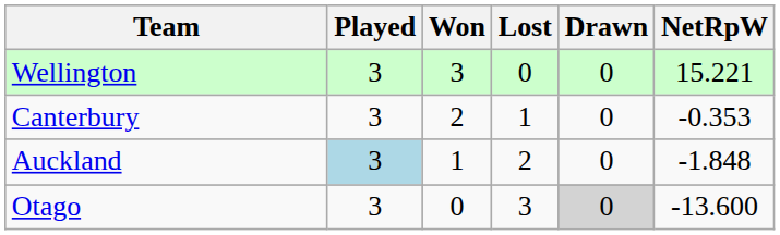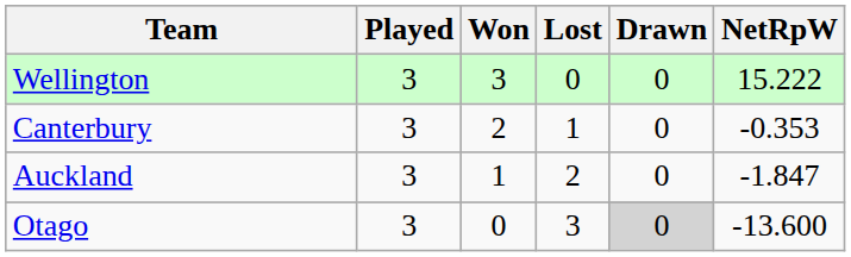 <table class="wikitable" style="text-align:center;">
 <tr>
 <th width=175>Team</th>
 <th style="width:30px;" abbr="Played">Played</th>
 <th style="width:30px;" abbr="Won">Won</th>
 <th style="width:30px;" abbr="Lost">Lost</th>
 <th style="width:30px;" abbr="Drawn">Drawn</th>
 <th style="width:30px;" abbr="NetRpW">NetRpW</th>
 </tr>
 <tr style="background:#cfc">
 <td style="text-align:left;"><a href='#'>Wellington</a></td>
 <td>3</td>
 <td>3</td>
 <td>0</td>
 <td>0</td>
-<td>15.221</td>
+<td>15.222</td>
 </tr>
 <tr>
 <td style="text-align:left;"><a href='#'>Canterbury</a></td>
 <td>3</td>
 <td>2</td>
 <td>1</td>
 <td>0</td>
 <td>-0.353</td>
 </tr>
 <tr>
 <td style="text-align:left;"><a href='#'>Auckland</a></td>
-<td style="background: lightblue;">3</td>
+<td>3</td>
 <td>1</td>
 <td>2</td>
 <td>0</td>
-<td>-1.848</td>
+<td>-1.847</td>
 </tr>
 <tr>
 <td style="text-align:left;"><a href='#'>Otago</a></td>
 <td>3</td>
 <td>0</td>
 <td>3</td>
 <td style="background: lightgrey;">0</td>
 <td>-13.600</td>
 </tr>
 </table>
